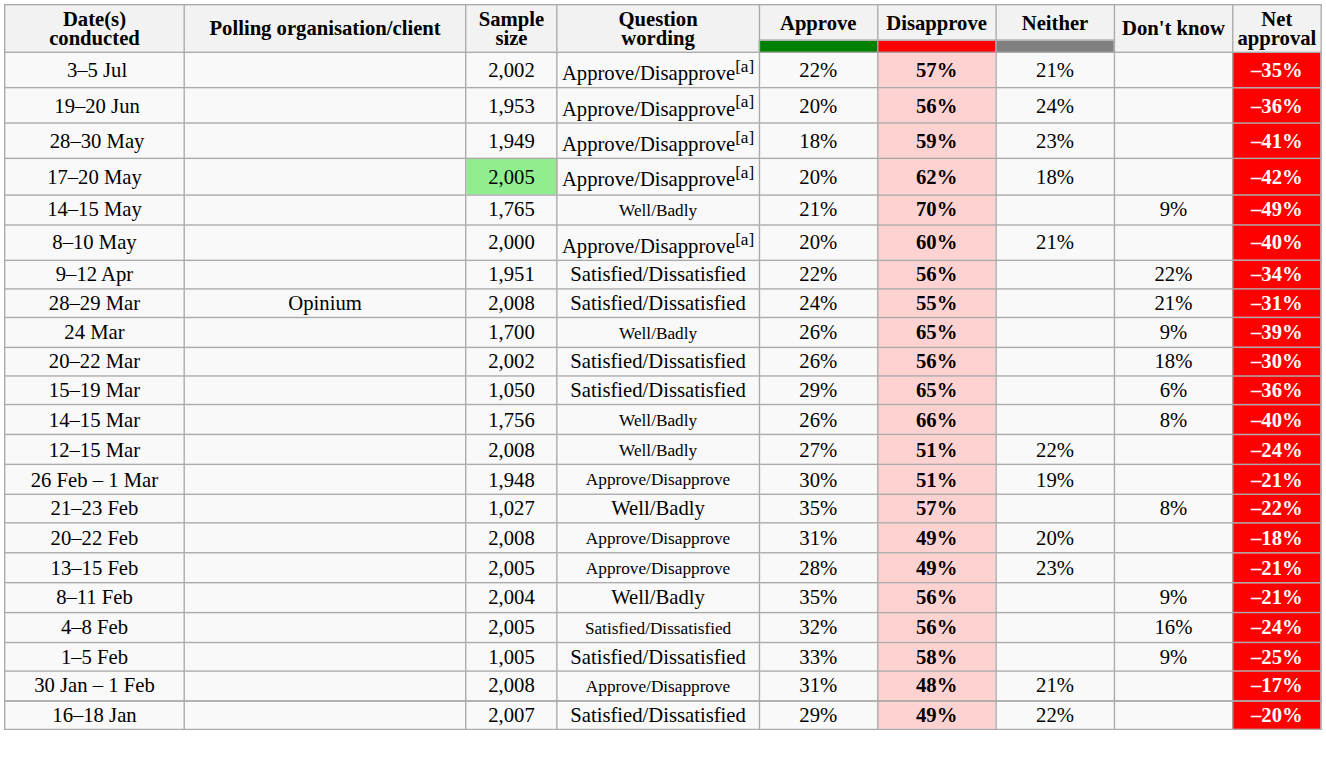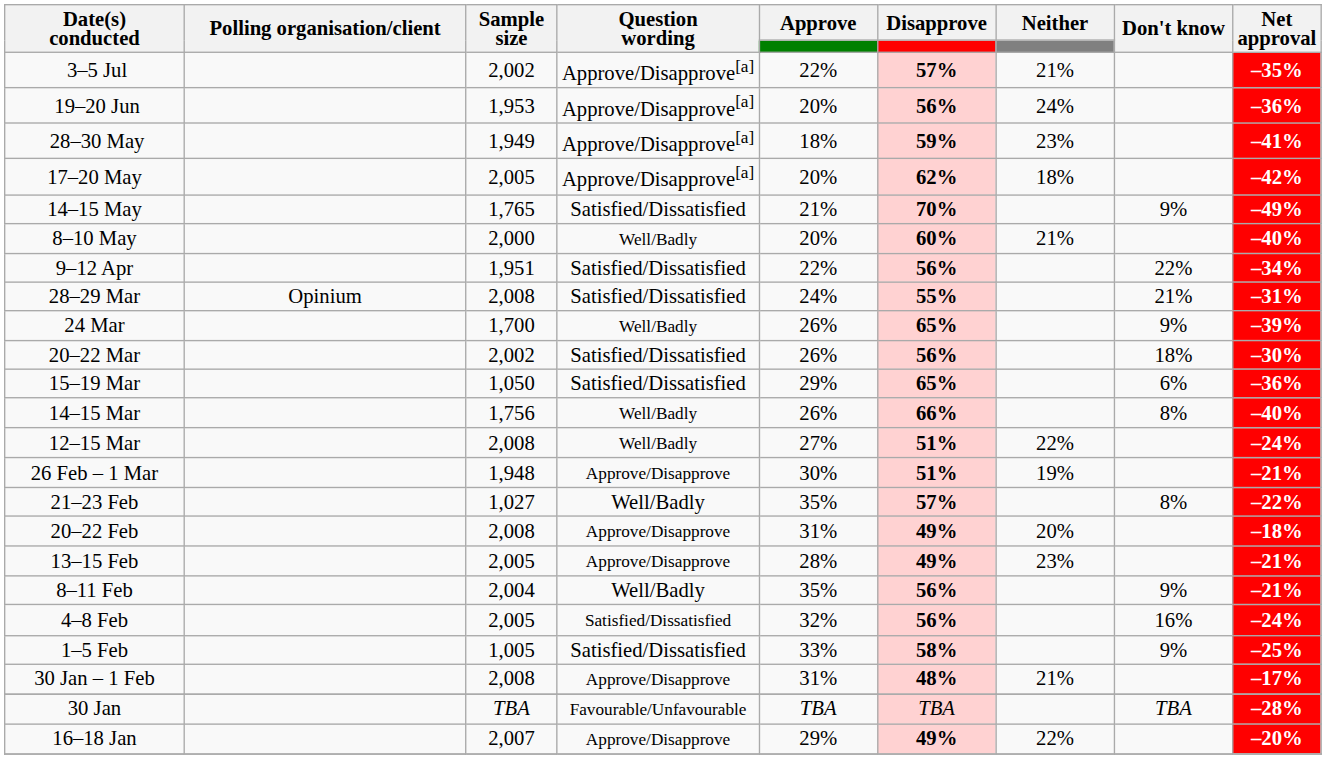 <table class="wikitable collapsible sortable" style="text-align:center;font-size:95%;line-height:14px;">
 <tr>
 <th style="width:125px;" rowspan="2">Date(s)<br>conducted</th>
 <th style="width:200px;" rowspan="2">Polling organisation/client</th>
 <th style="width:60px;" rowspan="2">Sample size</th>
 <th style="width:120px;" rowspan="2">Question<br>wording</th>
 <th class="unsortable" style="width:80px;">Approve</th>
 <th class="unsortable" style="width: 80px;">Disapprove</th>
 <th class="unsortable" style="width:80px;">Neither</th>
 <th class="unsortable" style="width:80px;" rowspan="2">Don't know</th>
 <th class="unsortable" style="width:20px;" rowspan="2">Net approval</th>
 </tr>
 <tr>
 <th class="unsortable" style="color:inherit;background:green;width:60px;"></th>
 <th class="unsortable" style="color:inherit;background:red;width:60px;"></th>
 <th class="unsortable" style="color:inherit;background:grey;width:60px;"></th>
 </tr>
 <tr>
 <td> 3–5 Jul</td>
 <td></td>
 <td>2,002</td>
 <td>Approve/Disapprove<sup>[a]</sup></td>
 <td>22%</td>
 <td style="background:#FFD2D2"><strong>57%</strong></td>
 <td>21%</td>
 <td></td>
 <td style="background:red;color:white;"><strong>–35%</strong></td>
 </tr>
 <tr>
 <td> 19–20 Jun</td>
 <td> </td>
 <td>1,953</td>
 <td>Approve/Disapprove<sup>[a]</sup></td>
 <td>20%</td>
 <td style="background:#FFD2D2"><strong>56%</strong></td>
 <td>24%</td>
 <td></td>
 <td style="background:red;color:white;"><strong>–36%</strong></td>
 </tr>
 <tr>
 <td> 28–30 May</td>
 <td> </td>
 <td>1,949</td>
 <td>Approve/Disapprove<sup>[a]</sup></td>
 <td>18%</td>
 <td style="background:#FFD2D2"><strong>59%</strong></td>
 <td>23%</td>
 <td></td>
 <td style="background:red;color:white;"><strong>–41%</strong></td>
 </tr>
 <tr>
 <td>17–20 May</td>
 <td> </td>
-<td style="background: lightgreen;">2,005</td>
+<td>2,005</td>
 <td>Approve/Disapprove<sup>[a]</sup></td>
 <td>20%</td>
 <td style="background:#FFD2D2"><strong>62%</strong></td>
 <td>18%</td>
 <td></td>
 <td style="background:red;color:white;"><strong>–42%</strong></td>
 </tr>
 <tr>
 <td>14–15 May</td>
 <td></td>
 <td>1,765</td>
-<td><small>Well/Badly</small></td>
+<td>Satisfied/Dissatisfied</td>
 <td>21%</td>
 <td style="background:#FFD2D2"><strong>70%</strong></td>
 <td></td>
 <td>9%</td>
 <td style="background:red;color:white;"><strong>–49%</strong></td>
 </tr>
 <tr>
 <td>8–10 May</td>
 <td> </td>
 <td>2,000</td>
-<td>Approve/Disapprove<sup>[a]</sup></td>
+<td><small>Well/Badly</small></td>
 <td>20%</td>
 <td style="background:#FFD2D2"><strong>60%</strong></td>
 <td>21%</td>
 <td></td>
 <td style="background:red;color:white;"><strong>–40%</strong></td>
 </tr>
 <tr>
 <td>9–12 Apr</td>
 <td> </td>
 <td>1,951</td>
 <td>Satisfied/Dissatisfied</td>
 <td>22%</td>
 <td style="background:#FFD2D2"><strong>56%</strong></td>
 <td></td>
 <td>22%</td>
 <td style="background:red;color:white;"><strong>–34%</strong></td>
 </tr>
 <tr>
 <td>28–29 Mar</td>
 <td>Opinium</td>
 <td>2,008</td>
 <td>Satisfied/Dissatisfied</td>
 <td>24%</td>
 <td style="background:#FFD2D2"><strong>55%</strong></td>
 <td></td>
 <td>21%</td>
 <td style="background:red;color:white;"><strong>–31%</strong></td>
 </tr>
 <tr>
 <td>24 Mar</td>
 <td></td>
 <td>1,700</td>
 <td><small>Well/Badly</small></td>
 <td>26%</td>
 <td style="background:#FFD2D2"><strong>65%</strong></td>
 <td></td>
 <td>9%</td>
 <td style="background:red;color:white;"><strong>–39%</strong></td>
 </tr>
 <tr>
 <td>20–22 Mar</td>
 <td></td>
 <td>2,002</td>
 <td>Satisfied/Dissatisfied</td>
 <td>26%</td>
 <td style="background:#FFD2D2"><strong>56%</strong></td>
 <td></td>
 <td>18%</td>
 <td style="background:red;color:white;"><strong>–30%</strong></td>
 </tr>
 <tr>
 <td>15–19 Mar</td>
 <td></td>
 <td>1,050</td>
 <td>Satisfied/Dissatisfied</td>
 <td>29%</td>
 <td style="background:#FFD2D2"><strong>65%</strong></td>
 <td></td>
 <td>6%</td>
 <td style="background:red;color:white;"><strong>–36%</strong></td>
 </tr>
 <tr>
 <td>14–15 Mar</td>
 <td></td>
 <td>1,756</td>
 <td><small>Well/Badly</small></td>
 <td>26%</td>
 <td style="background:#FFD2D2"><strong>66%</strong></td>
 <td></td>
 <td>8%</td>
 <td style="background:red;color:white;"><strong>–40%</strong></td>
 </tr>
 <tr>
 <td>12–15 Mar</td>
 <td> </td>
 <td>2,008</td>
 <td><small>Well/Badly</small></td>
 <td>27%</td>
 <td style="background:#FFD2D2"><strong>51%</strong></td>
 <td>22%</td>
 <td></td>
 <td style="background:red;color:white;"><strong>–24%</strong></td>
 </tr>
 <tr>
 <td>26 Feb – 1 Mar</td>
 <td> </td>
 <td>1,948</td>
 <td><small>Approve/Disapprove</small></td>
 <td>30%</td>
 <td style="background:#FFD2D2"><strong>51%</strong></td>
 <td>19%</td>
 <td></td>
 <td style="background:red;color:white;"><strong>–21%</strong></td>
 </tr>
 <tr>
 <td>21–23 Feb</td>
 <td></td>
 <td>1,027</td>
 <td>Well/Badly</td>
 <td>35%</td>
 <td style="background:#FFD2D2"><strong>57%</strong></td>
 <td></td>
 <td>8%</td>
 <td style="background:red;color:white;"><strong>–22%</strong></td>
 </tr>
 <tr>
 <td>20–22 Feb</td>
 <td> </td>
 <td>2,008</td>
 <td><small>Approve/Disapprove</small></td>
 <td>31%</td>
 <td style="background:#FFD2D2"><strong>49%</strong></td>
 <td>20%</td>
 <td></td>
 <td style="background:red;color:white;"><strong>–18%</strong></td>
 </tr>
 <tr>
 <td>13–15 Feb</td>
 <td> </td>
 <td>2,005</td>
 <td><small>Approve/Disapprove</small></td>
 <td>28%</td>
 <td style="background:#FFD2D2"><strong>49%</strong></td>
 <td>23%</td>
 <td></td>
 <td style="background:red;color:white;"><strong>–21%</strong></td>
 </tr>
 <tr>
 <td>8–11 Feb</td>
 <td></td>
 <td>2,004</td>
 <td>Well/Badly</td>
 <td>35%</td>
 <td style="background:#FFD2D2"><strong>56%</strong></td>
 <td></td>
 <td>9%</td>
 <td style="background:red;color:white;"><strong>–21%</strong></td>
 </tr>
 <tr>
 <td>4–8 Feb</td>
 <td></td>
 <td>2,005</td>
 <td><small>Satisfied/Dissatisfied</small></td>
 <td>32%</td>
 <td style="background:#FFD2D2"><strong>56%</strong></td>
 <td></td>
 <td>16%</td>
 <td style="background:red;color:white;"><strong>–24%</strong></td>
 </tr>
 <tr>
 <td>1–5 Feb</td>
 <td></td>
 <td>1,005</td>
 <td>Satisfied/Dissatisfied</td>
 <td>33%</td>
 <td style="background:#FFD2D2"><strong>58%</strong></td>
 <td></td>
 <td>9%</td>
 <td style="background:red;color:white;"><strong>–25%</strong></td>
 </tr>
 <tr>
 <td>30 Jan – 1 Feb</td>
 <td> </td>
 <td>2,008</td>
 <td><small>Approve/Disapprove</small></td>
 <td>31%</td>
 <td style="background:#FFD2D2"><strong>48%</strong></td>
 <td>21%</td>
 <td></td>
 <td style="background:red;color:white;"><strong>–17%</strong></td>
 </tr>
 <tr>
 </tr>
 <tr>
+<td>30 Jan</td>
+<td></td>
+<td><em>TBA</em></td>
+<td><small>Favourable/Unfavourable</small></td>
+<td><em>TBA</em></td>
+<td style="background:#FFD2D2"><em>TBA</em></td>
+<td></td>
+<td><em>TBA</em></td>
+<td style="background:red;color:white;"><strong>–28%</strong></td>
+</tr>
+<tr>
 <td>16–18 Jan</td>
 <td></td>
 <td>2,007</td>
-<td>Satisfied/Dissatisfied</td>
+<td><small>Approve/Disapprove</small></td>
 <td>29%</td>
 <td style="background:#FFD2D2"><strong>49%</strong></td>
 <td>22%</td>
 <td></td>
 <td style="background:red;color:white;"><strong>–20%</strong></td>
 </tr>
 <tr>
 </tr>
 </table>
